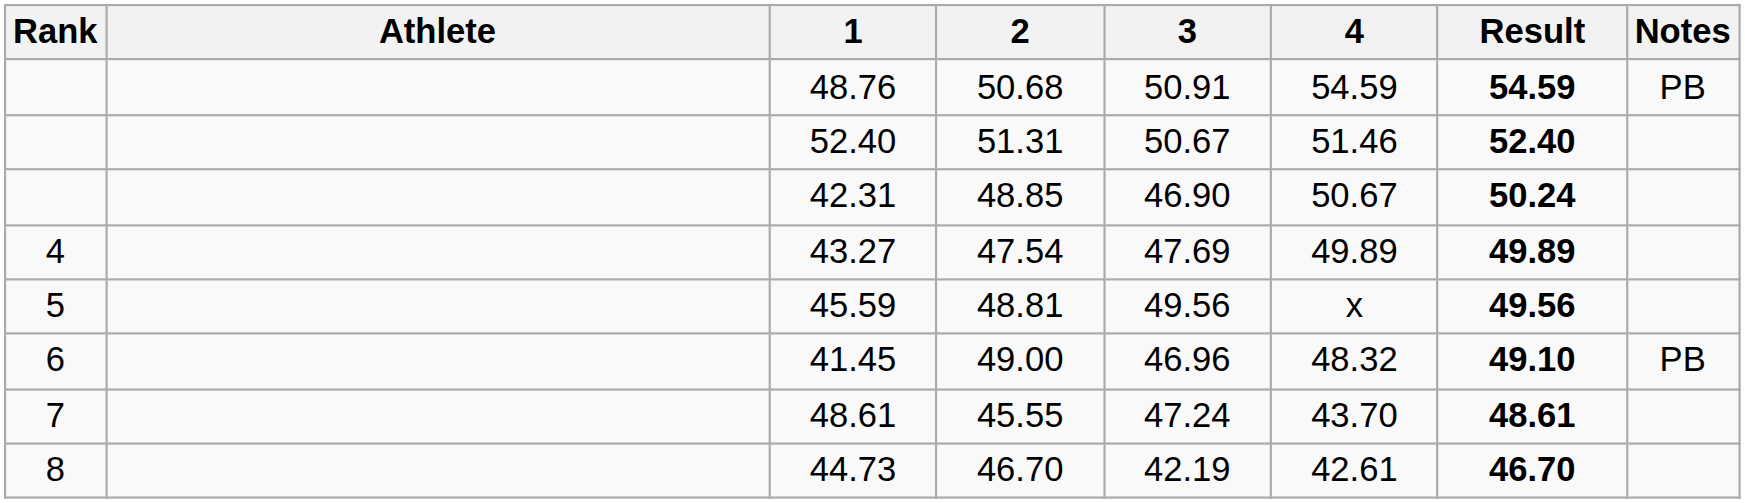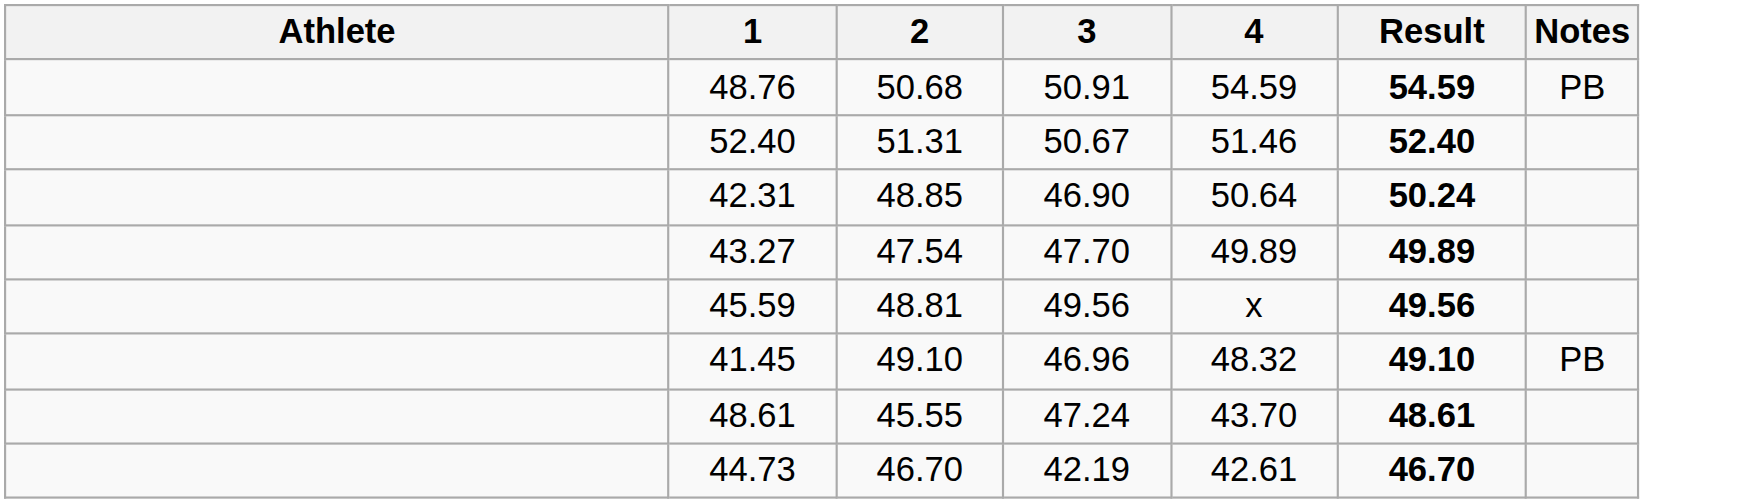 <table class="wikitable" style="text-align:center">
 <tr>
-<th>Rank</th>
 <th width=300>Athlete</th>
 <th width=70>1</th>
 <th width=70>2</th>
 <th width=70>3</th>
 <th width=70>4</th>
 <th width=80>Result</th>
 <th>Notes</th>
 </tr>
 <tr>
-<td></td>
 <td align=left></td>
 <td>48.76</td>
 <td>50.68</td>
 <td>50.91</td>
 <td>54.59</td>
 <td><strong>54.59</strong></td>
 <td>PB</td>
 </tr>
 <tr>
-<td></td>
 <td align=left></td>
 <td>52.40</td>
 <td>51.31</td>
 <td>50.67</td>
 <td>51.46</td>
 <td><strong>52.40</strong></td>
 <td></td>
 </tr>
 <tr>
-<td></td>
 <td align=left></td>
 <td>42.31</td>
 <td>48.85</td>
 <td>46.90</td>
-<td>50.67</td>
+<td>50.64</td>
 <td><strong>50.24</strong></td>
 <td></td>
 </tr>
 <tr>
-<td>4</td>
 <td align=left></td>
 <td>43.27</td>
 <td>47.54</td>
-<td>47.69</td>
+<td>47.70</td>
 <td>49.89</td>
 <td><strong>49.89</strong></td>
 <td></td>
 </tr>
 <tr>
-<td>5</td>
 <td align=left></td>
 <td>45.59</td>
 <td>48.81</td>
 <td>49.56</td>
 <td>x</td>
 <td><strong>49.56</strong></td>
 <td></td>
 </tr>
 <tr>
-<td>6</td>
 <td align=left></td>
 <td>41.45</td>
-<td>49.00</td>
+<td>49.10</td>
 <td>46.96</td>
 <td>48.32</td>
 <td><strong>49.10</strong></td>
 <td>PB</td>
 </tr>
 <tr>
-<td>7</td>
 <td align=left></td>
 <td>48.61</td>
 <td>45.55</td>
 <td>47.24</td>
 <td>43.70</td>
 <td><strong>48.61</strong></td>
 <td></td>
 </tr>
 <tr>
-<td>8</td>
 <td align=left></td>
 <td>44.73</td>
 <td>46.70</td>
 <td>42.19</td>
 <td>42.61</td>
 <td><strong>46.70</strong></td>
 <td></td>
 </tr>
 </table>
